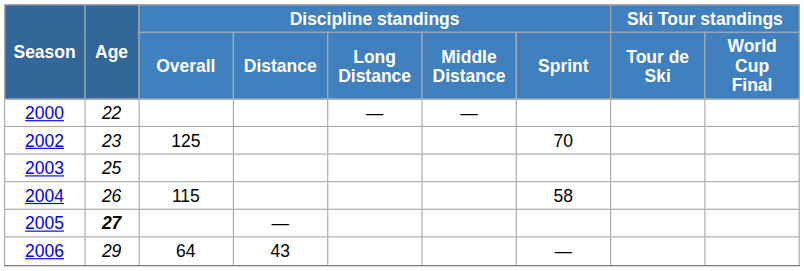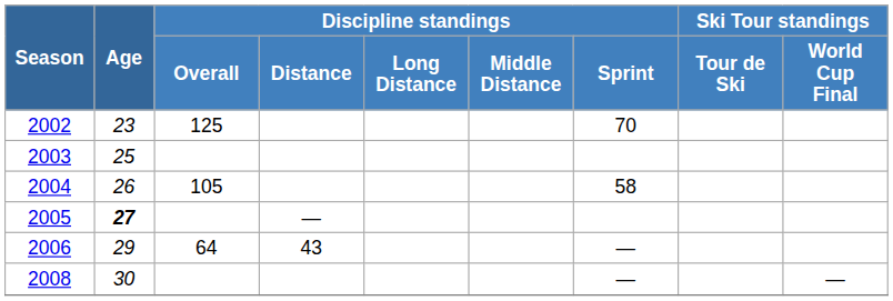 <table class="wikitable" style="font-size:95%; text-align:center; border:grey solid 1px; border-collapse:collapse; background:#ffffff;">
 <tr>
 <th style="background-color:#369; color:white; width:60px;" rowspan="2"> Season </th>
 <th style="background-color:#369; color:white; width:40px;" rowspan="2"> Age </th>
 <th style="background-color:#4180be; color:white;" colspan="5">Discipline standings</th>
 <th style="background-color:#4180be; color:white;" colspan="2">Ski Tour standings</th>
 </tr>
 <tr>
 <th style="background-color:#4180be; color:white; width:75px;">Overall</th>
 <th style="background-color:#4180be; color:white; width:75px;">Distance</th>
 <th style="background-color:#4180be; color:white; width:75px;">Long Distance</th>
 <th style="background-color:#4180be; color:white; width:75px;">Middle Distance</th>
 <th style="background-color:#4180be; color:white; width:75px;">Sprint</th>
 <th style="background-color:#4180be; color:white; width:75px;">Tour de<br>Ski</th>
 <th style="background-color:#4180be; color:white; width:75px;">World Cup<br>Final</th>
-</tr>
-<tr>
-<td><a href='#'>2000</a></td>
-<td><em>22</em></td>
-<td></td>
-<td></td>
-<td>—</td>
-<td>—</td>
-<td></td>
-<td></td>
-<td></td>
 </tr>
 <tr>
 <td><a href='#'>2002</a></td>
 <td><em>23</em></td>
 <td>125</td>
 <td></td>
 <td></td>
 <td></td>
 <td>70</td>
 <td></td>
 <td></td>
 </tr>
 <tr>
 <td><a href='#'>2003</a></td>
 <td><em>25</em></td>
 <td></td>
 <td></td>
 <td></td>
 <td></td>
 <td></td>
 <td></td>
 <td></td>
 </tr>
 <tr>
 <td><a href='#'>2004</a></td>
 <td><em>26</em></td>
-<td>115</td>
+<td>105</td>
 <td></td>
 <td></td>
 <td></td>
 <td>58</td>
 <td></td>
 <td></td>
 </tr>
 <tr>
 <td><a href='#'>2005</a></td>
 <td><strong><em>27</em></strong></td>
 <td></td>
 <td>—</td>
 <td></td>
 <td></td>
 <td></td>
 <td></td>
 <td></td>
 </tr>
 <tr>
 <td><a href='#'>2006</a></td>
 <td><em>29</em></td>
 <td>64</td>
 <td>43</td>
 <td></td>
 <td></td>
 <td>—</td>
 <td></td>
 <td></td>
 </tr>
 <tr>
+<td><a href='#'>2008</a></td>
+<td><em>30</em></td>
+<td></td>
+<td></td>
+<td></td>
+<td></td>
+<td>—</td>
+<td></td>
+<td>—</td>
+</tr>
+<tr>
 </tr>
 </table>
